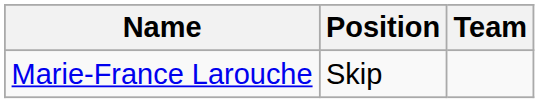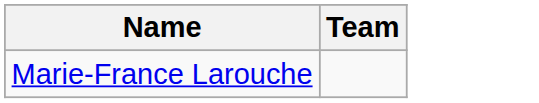 <table class="wikitable">
 <tr>
 <th><strong>Name</strong></th>
-<th><strong>Position</strong></th>
 <th><strong>Team</strong></th>
 </tr>
 <tr>
 <td><a href='#'>Marie-France Larouche</a></td>
-<td>Skip</td>
 <td></td>
 </tr>
 </table>
